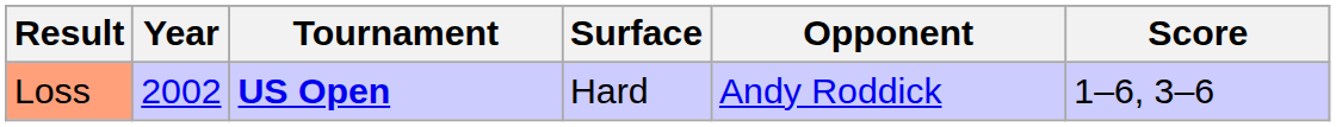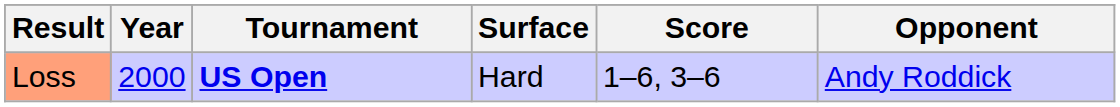 <table class="sortable wikitable">
 <tr>
 <th style="width:40px;">Result</th>
 <th style="width:30px;">Year</th>
 <th style="width:140px;">Tournament</th>
 <th style="width:50px;">Surface</th>
+<th style="width:110px;" class="unsortable">Score</th>
 <th style="width:150px;">Opponent</th>
-<th style="width:110px;" class="unsortable">Score</th>
 </tr>
 <tr style="background:#ccccff;">
 <td style="background:#ffa07a;">Loss</td>
-<td><a href='#'>2002</a></td>
+<td><a href='#'>2000</a></td>
 <td><strong><a href='#'>US Open</a></strong></td>
 <td>Hard</td>
+<td>1–6, 3–6</td>
 <td> <a href='#'>Andy Roddick</a></td>
-<td>1–6, 3–6</td>
 </tr>
 </table>
